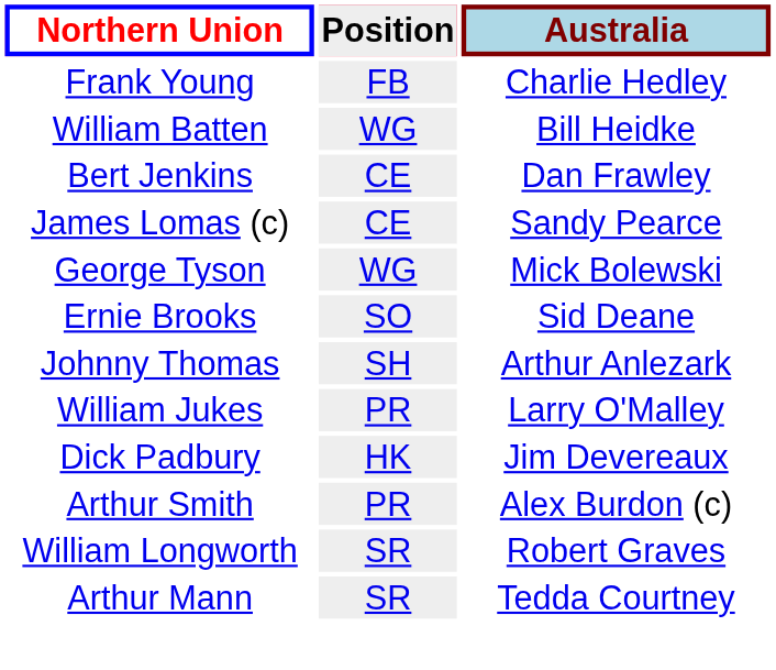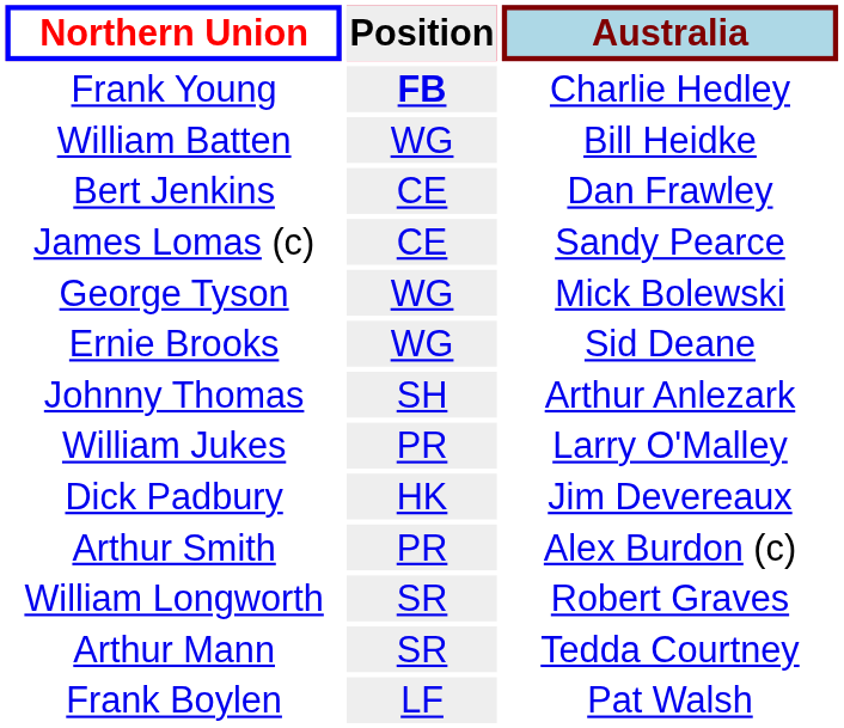 <table style="float:right; font-size:90%; margin-left:1em;">
 <tr style="background:#f03;">
 <th align="centre"  style="width:126px; border:2px solid blue; background:white; color:red;">Northern Union</th>
 <th style="text-align:center; background:#eee; color:black;">Position</th>
 <th align="centre"  style="width:126px; border:2px solid maroon; background: lightblue; color: maroon">Australia</th>
 </tr>
 <tr>
 <td style="text-align:center;"><a href='#'>Frank Young</a></td>
-<td style="text-align:center; background:#eee;"><a href='#'>FB</a></td>
+<td style="text-align:center; background:#eee;"><strong><a href='#'>FB</a></strong></td>
 <td style="text-align:center;"><a href='#'>Charlie Hedley</a></td>
 </tr>
 <tr>
 <td style="text-align:center;"><a href='#'>William Batten</a></td>
 <td style="text-align:center; background:#eee;"><a href='#'>WG</a></td>
 <td style="text-align:center;"><a href='#'>Bill Heidke</a></td>
 </tr>
 <tr>
 <td style="text-align:center;"><a href='#'>Bert Jenkins</a></td>
 <td style="text-align:center; background:#eee;"><a href='#'>CE</a></td>
 <td style="text-align:center;"><a href='#'>Dan Frawley</a></td>
 </tr>
 <tr>
 <td style="text-align:center;"><a href='#'>James Lomas</a> (c)</td>
 <td style="text-align:center; background:#eee;"><a href='#'>CE</a></td>
 <td style="text-align:center;"><a href='#'>Sandy Pearce</a></td>
 </tr>
 <tr>
 <td style="text-align:center;"><a href='#'>George Tyson</a></td>
 <td style="text-align:center; background:#eee;"><a href='#'>WG</a></td>
 <td style="text-align:center;"><a href='#'>Mick Bolewski</a></td>
 </tr>
 <tr>
 <td style="text-align:center;"><a href='#'>Ernie Brooks</a></td>
-<td style="text-align:center; background:#eee;"><a href='#'>SO</a></td>
+<td style="text-align:center; background:#eee;"><a href='#'>WG</a></td>
 <td style="text-align:center;"><a href='#'>Sid Deane</a></td>
 </tr>
 <tr>
 <td style="text-align:center;"><a href='#'>Johnny Thomas</a></td>
 <td style="text-align:center; background:#eee;"><a href='#'>SH</a></td>
 <td style="text-align:center;"><a href='#'>Arthur Anlezark</a></td>
 </tr>
 <tr>
 <td style="text-align:center;"><a href='#'>William Jukes</a></td>
 <td style="text-align:center; background:#eee;"><a href='#'>PR</a></td>
 <td style="text-align:center;"><a href='#'>Larry O'Malley</a></td>
 </tr>
 <tr>
 <td style="text-align:center;"><a href='#'>Dick Padbury</a></td>
 <td style="text-align:center; background:#eee;"><a href='#'>HK</a></td>
 <td style="text-align:center;"><a href='#'>Jim Devereaux</a></td>
 </tr>
 <tr>
 <td style="text-align:center;"><a href='#'>Arthur Smith</a></td>
 <td style="text-align:center; background:#eee;"><a href='#'>PR</a></td>
 <td style="text-align:center;"><a href='#'>Alex Burdon</a> (c)</td>
 </tr>
 <tr>
 <td style="text-align:center;"><a href='#'>William Longworth</a></td>
 <td style="text-align:center; background:#eee;"><a href='#'>SR</a></td>
 <td style="text-align:center;"><a href='#'>Robert Graves</a></td>
 </tr>
 <tr>
 <td style="text-align:center;"><a href='#'>Arthur Mann</a></td>
 <td style="text-align:center; background:#eee;"><a href='#'>SR</a></td>
 <td style="text-align:center;"><a href='#'>Tedda Courtney</a></td>
 </tr>
+<tr>
+<td style="text-align:center;"><a href='#'>Frank Boylen</a></td>
+<td style="text-align:center; background:#eee;"><a href='#'>LF</a></td>
+<td style="text-align:center;"><a href='#'>Pat Walsh</a></td>
+</tr>
 <tr style="text-align:center;">
 </tr>
 </table>
